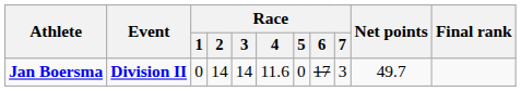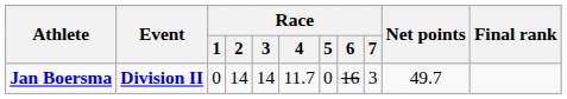 <table class="wikitable" style="font-size:90%">
 <tr>
 <th rowspan=2>Athlete</th>
 <th rowspan=2>Event</th>
 <th colspan=7>Race</th>
 <th rowspan=2>Net points</th>
 <th rowspan=2>Final rank</th>
 </tr>
 <tr style="font-size:95%">
 <th>1</th>
 <th>2</th>
 <th>3</th>
 <th>4</th>
 <th>5</th>
 <th>6</th>
 <th>7</th>
 </tr>
 <tr align=center>
 <td align=left><strong><a href='#'>Jan Boersma</a></strong></td>
 <td align=left><strong><a href='#'>Division II</a></strong></td>
 <td>0</td>
 <td>14</td>
 <td>14</td>
-<td>11.6</td>
+<td>11.7</td>
 <td>0</td>
-<td><s>17</s></td>
+<td><s>16</s></td>
 <td>3</td>
 <td>49.7</td>
 <td></td>
 </tr>
 </table>
